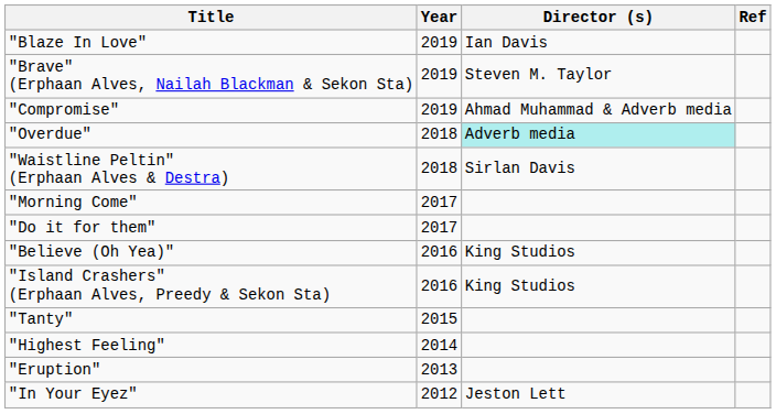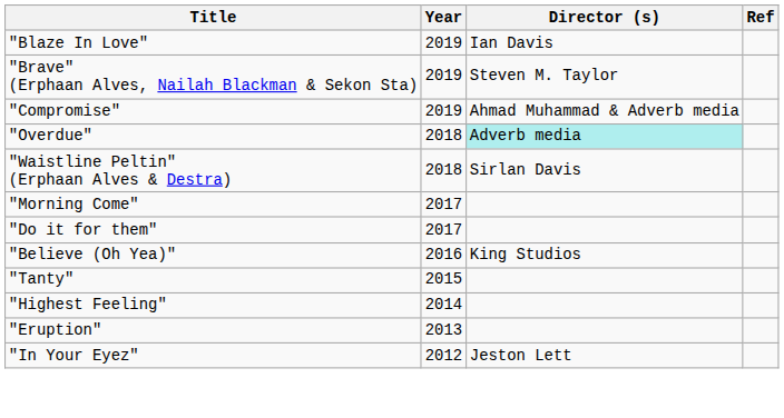 <table class="wikitable">
 <tr>
 <th>Title</th>
 <th>Year</th>
 <th>Director (s)</th>
 <th>Ref</th>
 </tr>
 <tr>
 <td>"Blaze In Love"</td>
 <td>2019</td>
 <td>Ian Davis</td>
 <td></td>
 </tr>
 <tr>
 <td>"Brave"<br>(Erphaan Alves, <a href='#'>Nailah Blackman</a> & Sekon Sta)</td>
 <td>2019</td>
 <td>Steven M. Taylor</td>
 <td></td>
 </tr>
 <tr>
 <td>"Compromise"</td>
 <td>2019</td>
 <td>Ahmad Muhammad & Adverb media</td>
 <td></td>
 </tr>
 <tr>
 <td>"Overdue"</td>
 <td>2018</td>
 <td style="background: paleturquoise;">Adverb media</td>
 <td></td>
 </tr>
 <tr>
 <td>"Waistline Peltin"<br>(Erphaan Alves & <a href='#'>Destra</a>)</td>
 <td>2018</td>
 <td>Sirlan Davis</td>
 <td></td>
 </tr>
 <tr>
 <td>"Morning Come"</td>
 <td>2017</td>
 <td></td>
 <td></td>
 </tr>
 <tr>
 <td>"Do it for them"</td>
 <td>2017</td>
 <td></td>
 <td></td>
 </tr>
 <tr>
 <td>"Believe (Oh Yea)"</td>
 <td>2016</td>
 <td>King Studios</td>
 <td></td>
 </tr>
 <tr>
-<td>"Island Crashers"<br>(Erphaan Alves, Preedy & Sekon Sta)</td>
-<td>2016</td>
-<td>King Studios</td>
-<td></td>
-</tr>
-<tr>
 <td>"Tanty"</td>
 <td>2015</td>
 <td></td>
 <td></td>
 </tr>
 <tr>
 <td>"Highest Feeling"</td>
 <td>2014</td>
 <td></td>
 <td></td>
 </tr>
 <tr>
 <td>"Eruption"</td>
 <td>2013</td>
 <td></td>
 <td></td>
 </tr>
 <tr>
 <td>"In Your Eyez"</td>
 <td>2012</td>
 <td>Jeston Lett</td>
 <td></td>
 </tr>
 </table>
